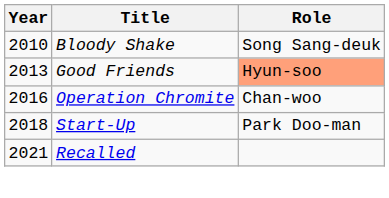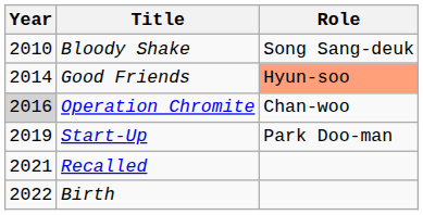 <table class="wikitable">
 <tr>
 <th>Year</th>
 <th>Title</th>
 <th>Role</th>
 </tr>
 <tr>
 <td>2010</td>
 <td><em>Bloody Shake</em></td>
 <td>Song Sang-deuk</td>
 </tr>
 <tr>
-<td>2013</td>
+<td>2014</td>
 <td><em>Good Friends</em></td>
 <td style="background: lightsalmon;">Hyun-soo</td>
 </tr>
 <tr>
-<td>2016</td>
+<td style="background: lightgrey;">2016</td>
 <td><em><a href='#'>Operation Chromite</a></em></td>
 <td>Chan-woo</td>
 </tr>
 <tr>
-<td>2018</td>
+<td>2019</td>
 <td><em><a href='#'>Start-Up</a></em></td>
 <td>Park Doo-man</td>
 </tr>
 <tr>
 <td>2021</td>
 <td><em><a href='#'>Recalled</a></em></td>
 <td></td>
 </tr>
+<tr>
+<td>2022</td>
+<td><em>Birth</em></td>
+<td></td>
+</tr>
 </table>
